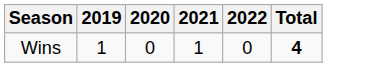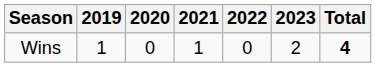 <table class="wikitable">
 <tr>
 <th>Season</th>
 <th>2019</th>
 <th>2020</th>
 <th>2021</th>
 <th>2022</th>
+<th>2023</th>
 <th>Total</th>
 </tr>
 <tr align=center>
 <td>Wins</td>
 <td>1</td>
 <td>0</td>
 <td>1</td>
 <td>0</td>
+<td>2</td>
 <td><strong>4</strong></td>
 </tr>
 </table>
